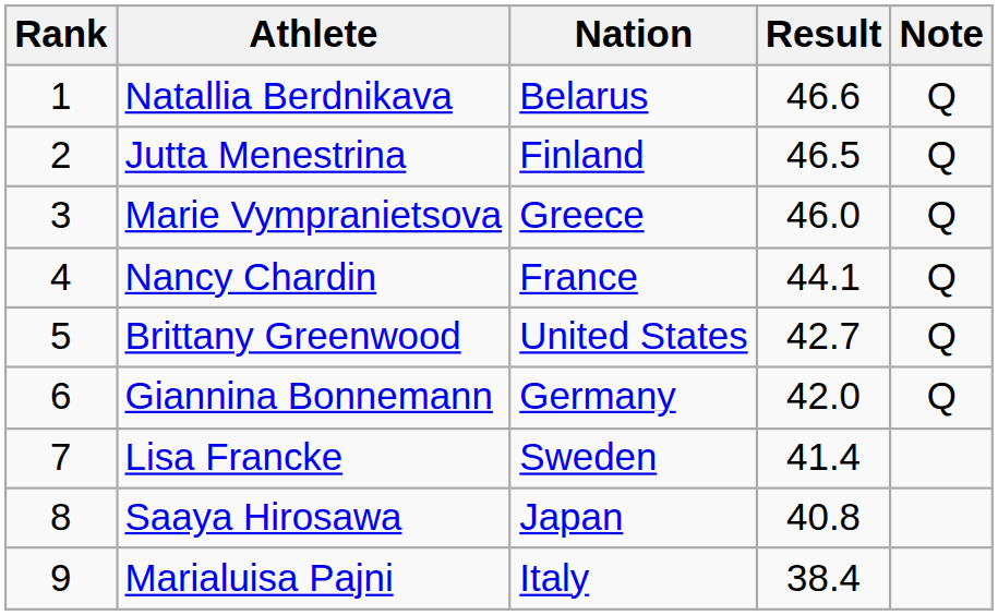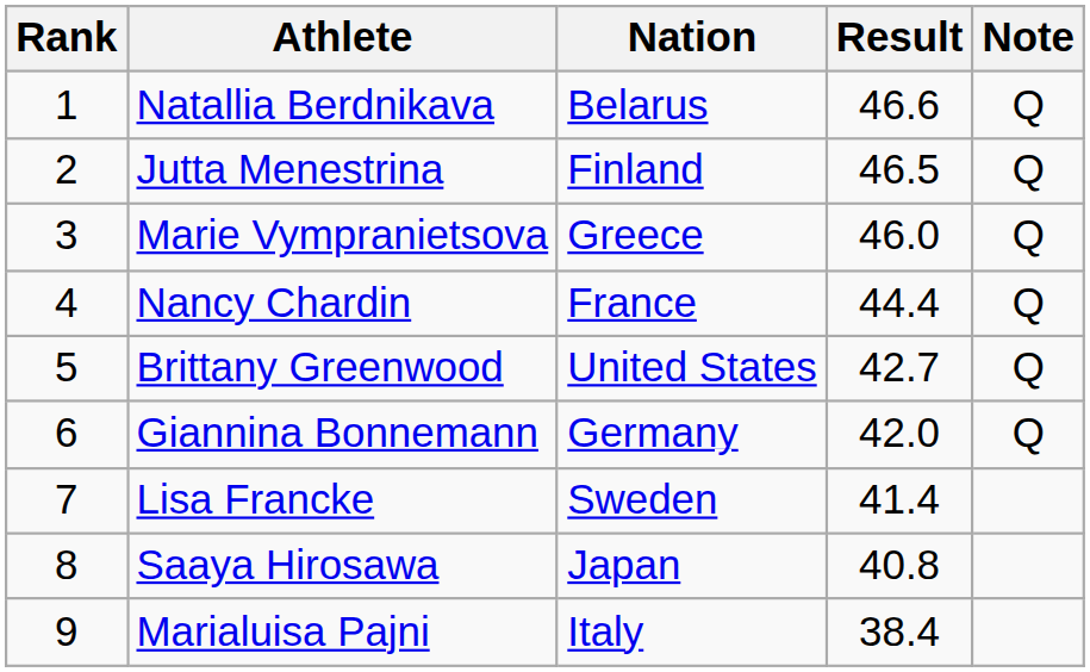 <table class="wikitable sortable" style="text-align:center">
 <tr>
 <th>Rank</th>
 <th>Athlete</th>
 <th>Nation</th>
 <th>Result</th>
 <th>Note</th>
 </tr>
 <tr>
 <td>1</td>
 <td align=left><a href='#'>Natallia Berdnikava</a></td>
 <td align=left> <a href='#'>Belarus</a></td>
 <td>46.6</td>
 <td>Q</td>
 </tr>
 <tr>
 <td>2</td>
 <td align=left><a href='#'>Jutta Menestrina</a></td>
 <td align=left> <a href='#'>Finland</a></td>
 <td>46.5</td>
 <td>Q</td>
 </tr>
 <tr>
 <td>3</td>
 <td align=left><a href='#'>Marie Vympranietsova</a></td>
 <td align=left> <a href='#'>Greece</a></td>
 <td>46.0</td>
 <td>Q</td>
 </tr>
 <tr>
 <td>4</td>
 <td align=left><a href='#'>Nancy Chardin</a></td>
 <td align=left> <a href='#'>France</a></td>
-<td>44.1</td>
+<td>44.4</td>
 <td>Q</td>
 </tr>
 <tr>
 <td>5</td>
 <td align=left><a href='#'>Brittany Greenwood</a></td>
 <td align=left> <a href='#'>United States</a></td>
 <td>42.7</td>
 <td>Q</td>
 </tr>
 <tr>
 <td>6</td>
 <td align=left><a href='#'>Giannina Bonnemann</a></td>
 <td align=left> <a href='#'>Germany</a></td>
 <td>42.0</td>
 <td>Q</td>
 </tr>
 <tr>
 <td>7</td>
 <td align=left><a href='#'>Lisa Francke</a></td>
 <td align=left> <a href='#'>Sweden</a></td>
 <td>41.4</td>
 <td></td>
 </tr>
 <tr>
 <td>8</td>
 <td align=left><a href='#'>Saaya Hirosawa</a></td>
 <td align=left> <a href='#'>Japan</a></td>
 <td>40.8</td>
 <td></td>
 </tr>
 <tr>
 <td>9</td>
 <td align=left><a href='#'>Marialuisa Pajni</a></td>
 <td align=left> <a href='#'>Italy</a></td>
 <td>38.4</td>
 <td></td>
 </tr>
 </table>
